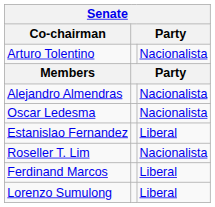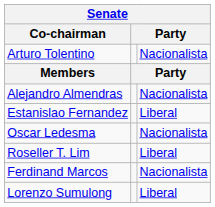 <table class="wikitable plainrowheaders">
 <tr>
 <th colspan="3"><a href='#'>Senate</a></th>
 </tr>
 <tr>
 <th>Co-chairman</th>
 <th colspan="2">Party</th>
 </tr>
 <tr>
 <td><a href='#'>Arturo Tolentino</a></td>
 <td></td>
 <td><a href='#'>Nacionalista</a></td>
 </tr>
 <tr>
 <th>Members</th>
 <th colspan="2">Party</th>
 </tr>
 <tr>
 <td><a href='#'>Alejandro Almendras</a></td>
 <td></td>
 <td><a href='#'>Nacionalista</a></td>
 </tr>
 <tr>
+<td><a href='#'>Estanislao Fernandez</a></td>
+<td></td>
+<td><a href='#'>Liberal</a></td>
+</tr>
+<tr>
 <td><a href='#'>Oscar Ledesma</a></td>
 <td></td>
 <td><a href='#'>Nacionalista</a></td>
 </tr>
 <tr>
-<td><a href='#'>Estanislao Fernandez</a></td>
+<td><a href='#'>Roseller T. Lim</a></td>
 <td></td>
 <td><a href='#'>Liberal</a></td>
 </tr>
 <tr>
-<td><a href='#'>Roseller T. Lim</a></td>
+<td><a href='#'>Ferdinand Marcos</a></td>
 <td></td>
 <td><a href='#'>Nacionalista</a></td>
-</tr>
-<tr>
-<td><a href='#'>Ferdinand Marcos</a></td>
-<td></td>
-<td><a href='#'>Liberal</a></td>
 </tr>
 <tr>
 <td><a href='#'>Lorenzo Sumulong</a></td>
 <td></td>
 <td><a href='#'>Liberal</a></td>
 </tr>
 </table>
